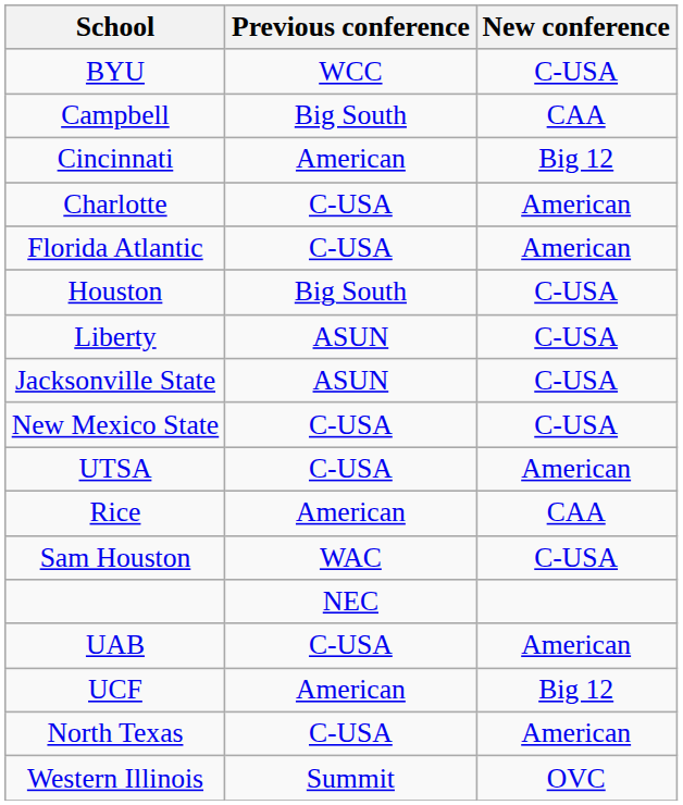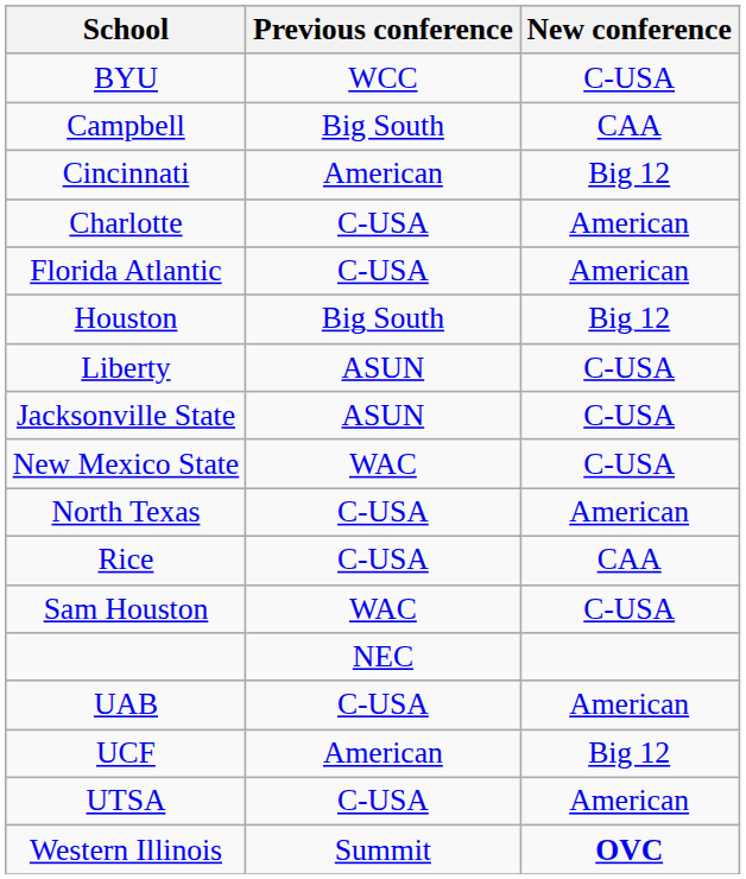 <table class="wikitable sortable" style="font-size:100%; text-align:center;">
 <tr>
 <th><strong>School</strong></th>
 <th><strong>Previous conference</strong></th>
 <th><strong>New conference</strong></th>
 </tr>
 <tr>
 <td><a href='#'>BYU</a></td>
 <td><a href='#'>WCC</a></td>
 <td><a href='#'>C-USA</a></td>
 </tr>
 <tr>
 <td><a href='#'>Campbell</a></td>
 <td><a href='#'>Big South</a></td>
 <td><a href='#'>CAA</a></td>
 </tr>
 <tr>
 <td><a href='#'>Cincinnati</a></td>
 <td><a href='#'>American</a></td>
 <td><a href='#'>Big 12</a></td>
 </tr>
 <tr>
 <td><a href='#'>Charlotte</a></td>
 <td><a href='#'>C-USA</a></td>
 <td><a href='#'>American</a></td>
 </tr>
 <tr>
 <td><a href='#'>Florida Atlantic</a></td>
 <td><a href='#'>C-USA</a></td>
 <td><a href='#'>American</a></td>
 </tr>
 <tr>
 <td><a href='#'>Houston</a></td>
 <td><a href='#'>Big South</a></td>
-<td><a href='#'>C-USA</a></td>
+<td><a href='#'>Big 12</a></td>
 </tr>
 <tr>
 <td><a href='#'>Liberty</a></td>
 <td><a href='#'>ASUN</a></td>
 <td><a href='#'>C-USA</a></td>
 </tr>
 <tr>
 <td><a href='#'>Jacksonville State</a></td>
 <td><a href='#'>ASUN</a></td>
 <td><a href='#'>C-USA</a></td>
 </tr>
 <tr>
 <td><a href='#'>New Mexico State</a></td>
-<td><a href='#'>C-USA</a></td>
+<td><a href='#'>WAC</a></td>
 <td><a href='#'>C-USA</a></td>
 </tr>
 <tr>
-<td><a href='#'>UTSA</a></td>
+<td><a href='#'>North Texas</a></td>
 <td><a href='#'>C-USA</a></td>
 <td><a href='#'>American</a></td>
 </tr>
 <tr>
 <td><a href='#'>Rice</a></td>
-<td><a href='#'>American</a></td>
+<td><a href='#'>C-USA</a></td>
 <td><a href='#'>CAA</a></td>
 </tr>
 <tr>
 <td><a href='#'>Sam Houston</a></td>
 <td><a href='#'>WAC</a></td>
 <td><a href='#'>C-USA</a></td>
 </tr>
 <tr>
 <td></td>
 <td><a href='#'>NEC</a></td>
 <td></td>
 </tr>
 <tr>
 <td><a href='#'>UAB</a></td>
 <td><a href='#'>C-USA</a></td>
 <td><a href='#'>American</a></td>
 </tr>
 <tr>
 <td><a href='#'>UCF</a></td>
 <td><a href='#'>American</a></td>
 <td><a href='#'>Big 12</a></td>
 </tr>
 <tr>
-<td><a href='#'>North Texas</a></td>
+<td><a href='#'>UTSA</a></td>
 <td><a href='#'>C-USA</a></td>
 <td><a href='#'>American</a></td>
 </tr>
 <tr>
 <td><a href='#'>Western Illinois</a></td>
 <td><a href='#'>Summit</a></td>
-<td><a href='#'>OVC</a></td>
+<td><strong><a href='#'>OVC</a></strong></td>
 </tr>
 </table>
